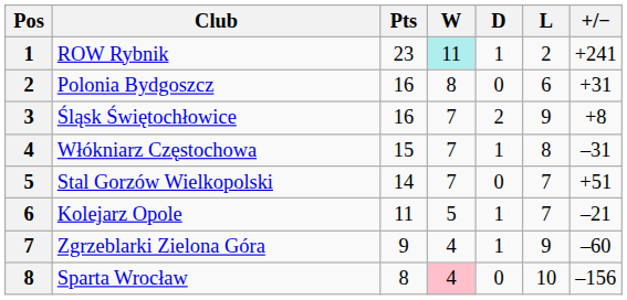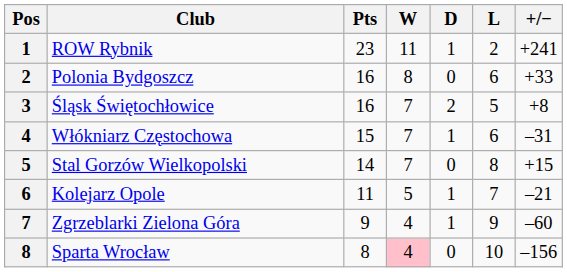 <table class="wikitable">
 <tr>
 <th width=30>Pos</th>
 <th width=250>Club</th>
 <th width=30>Pts</th>
 <th width=30>W</th>
 <th width=30>D</th>
 <th width=30>L</th>
 <th width=30>+/−</th>
 </tr>
 <tr align=center>
 <th>1</th>
 <td align=left><a href='#'>ROW Rybnik</a></td>
 <td>23</td>
-<td style="background: paleturquoise;">11</td>
+<td>11</td>
 <td>1</td>
 <td>2</td>
 <td>+241</td>
 </tr>
 <tr align=center>
 <th>2</th>
 <td align=left><a href='#'>Polonia Bydgoszcz</a></td>
 <td>16</td>
 <td>8</td>
 <td>0</td>
 <td>6</td>
-<td>+31</td>
+<td>+33</td>
 </tr>
 <tr align=center>
 <th>3</th>
 <td align=left><a href='#'>Śląsk Świętochłowice</a></td>
 <td>16</td>
 <td>7</td>
 <td>2</td>
-<td>9</td>
+<td>5</td>
 <td>+8</td>
 </tr>
 <tr align=center>
 <th>4</th>
 <td align=left><a href='#'>Włókniarz Częstochowa</a></td>
 <td>15</td>
 <td>7</td>
 <td>1</td>
-<td>8</td>
+<td>6</td>
 <td>–31</td>
 </tr>
 <tr align=center>
 <th>5</th>
 <td align=left><a href='#'>Stal Gorzów Wielkopolski</a></td>
 <td>14</td>
 <td>7</td>
 <td>0</td>
-<td>7</td>
-<td>+51</td>
+<td>8</td>
+<td>+15</td>
 </tr>
 <tr align=center>
 <th>6</th>
 <td align=left><a href='#'>Kolejarz Opole</a></td>
 <td>11</td>
 <td>5</td>
 <td>1</td>
 <td>7</td>
 <td>–21</td>
 </tr>
 <tr align=center>
 <th>7</th>
 <td align=left><a href='#'>Zgrzeblarki Zielona Góra</a></td>
 <td>9</td>
 <td>4</td>
 <td>1</td>
 <td>9</td>
 <td>–60</td>
 </tr>
 <tr align=center>
 <th>8</th>
 <td align=left><a href='#'>Sparta Wrocław</a></td>
 <td>8</td>
 <td style="background: pink;">4</td>
 <td>0</td>
 <td>10</td>
 <td>–156</td>
 </tr>
 </table>
